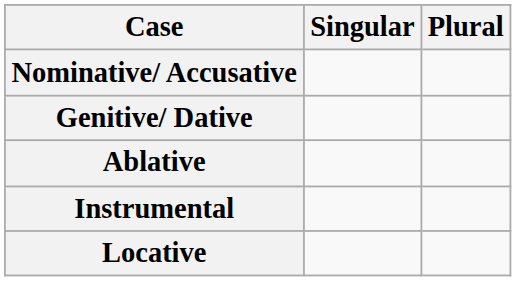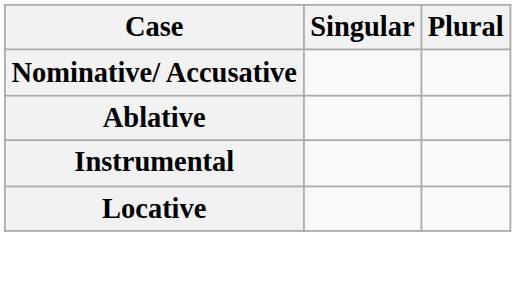 <table class="wikitable">
 <tr>
 <th>Case</th>
 <th>Singular</th>
 <th>Plural</th>
 </tr>
 <tr>
 <th>Nominative/ Accusative</th>
-<td></td>
-<td></td>
-</tr>
-<tr>
-<th>Genitive/ Dative</th>
 <td></td>
 <td></td>
 </tr>
 <tr>
 <th>Ablative</th>
 <td></td>
 <td></td>
 </tr>
 <tr>
 <th>Instrumental</th>
 <td></td>
 <td></td>
 </tr>
 <tr>
 <th>Locative</th>
 <td></td>
 <td></td>
 </tr>
 </table>
